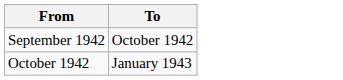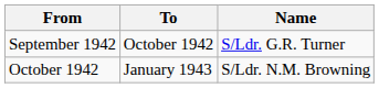 <table class="wikitable">
 <tr>
 <th>From</th>
 <th>To</th>
+<th>Name</th>
 </tr>
 <tr>
 <td>September 1942</td>
 <td>October 1942</td>
+<td><a href='#'>S/Ldr.</a> G.R. Turner</td>
 </tr>
 <tr>
 <td>October 1942</td>
 <td>January 1943</td>
+<td>S/Ldr. N.M. Browning</td>
 </tr>
 </table>
